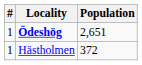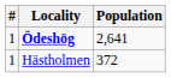 <table class="wikitable">
 <tr>
 <th>#</th>
 <th>Locality</th>
 <th>Population</th>
 </tr>
 <tr>
 <td>1</td>
 <td><strong><a href='#'>Ödeshög</a></strong></td>
-<td>2,651</td>
+<td>2,641</td>
 </tr>
 <tr>
 <td>1</td>
 <td><a href='#'>Hästholmen</a></td>
 <td>372</td>
 </tr>
 </table>
